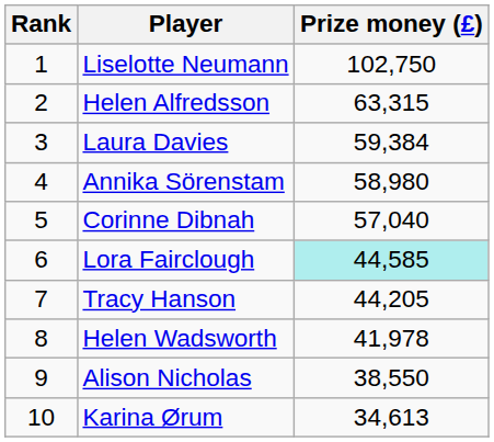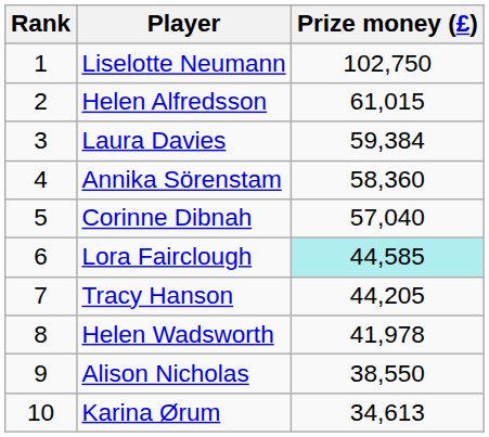 <table class="wikitable">
 <tr>
 <th>Rank</th>
 <th>Player</th>
 <th>Prize money (<a href='#'>£</a>)</th>
 </tr>
 <tr>
 <td align=center>1</td>
 <td> <a href='#'>Liselotte Neumann</a></td>
 <td align=center>102,750</td>
 </tr>
 <tr>
 <td align=center>2</td>
 <td> <a href='#'>Helen Alfredsson</a></td>
-<td align=center>63,315</td>
+<td align=center>61,015</td>
 </tr>
 <tr>
 <td align=center>3</td>
 <td> <a href='#'>Laura Davies</a></td>
 <td align=center>59,384</td>
 </tr>
 <tr>
 <td align=center>4</td>
 <td> <a href='#'>Annika Sörenstam</a></td>
-<td align=center>58,980</td>
+<td align=center>58,360</td>
 </tr>
 <tr>
 <td align=center>5</td>
 <td> <a href='#'>Corinne Dibnah</a></td>
 <td align=center>57,040</td>
 </tr>
 <tr>
 <td align=center>6</td>
 <td> <a href='#'>Lora Fairclough</a></td>
 <td align=center style="background: paleturquoise;">44,585</td>
 </tr>
 <tr>
 <td align=center>7</td>
 <td> <a href='#'>Tracy Hanson</a></td>
 <td align=center>44,205</td>
 </tr>
 <tr>
 <td align=center>8</td>
 <td> <a href='#'>Helen Wadsworth</a></td>
 <td align=center>41,978</td>
 </tr>
 <tr>
 <td align=center>9</td>
 <td> <a href='#'>Alison Nicholas</a></td>
 <td align=center>38,550</td>
 </tr>
 <tr>
 <td align=center>10</td>
 <td> <a href='#'>Karina Ørum</a></td>
 <td align=center>34,613</td>
 </tr>
 </table>
